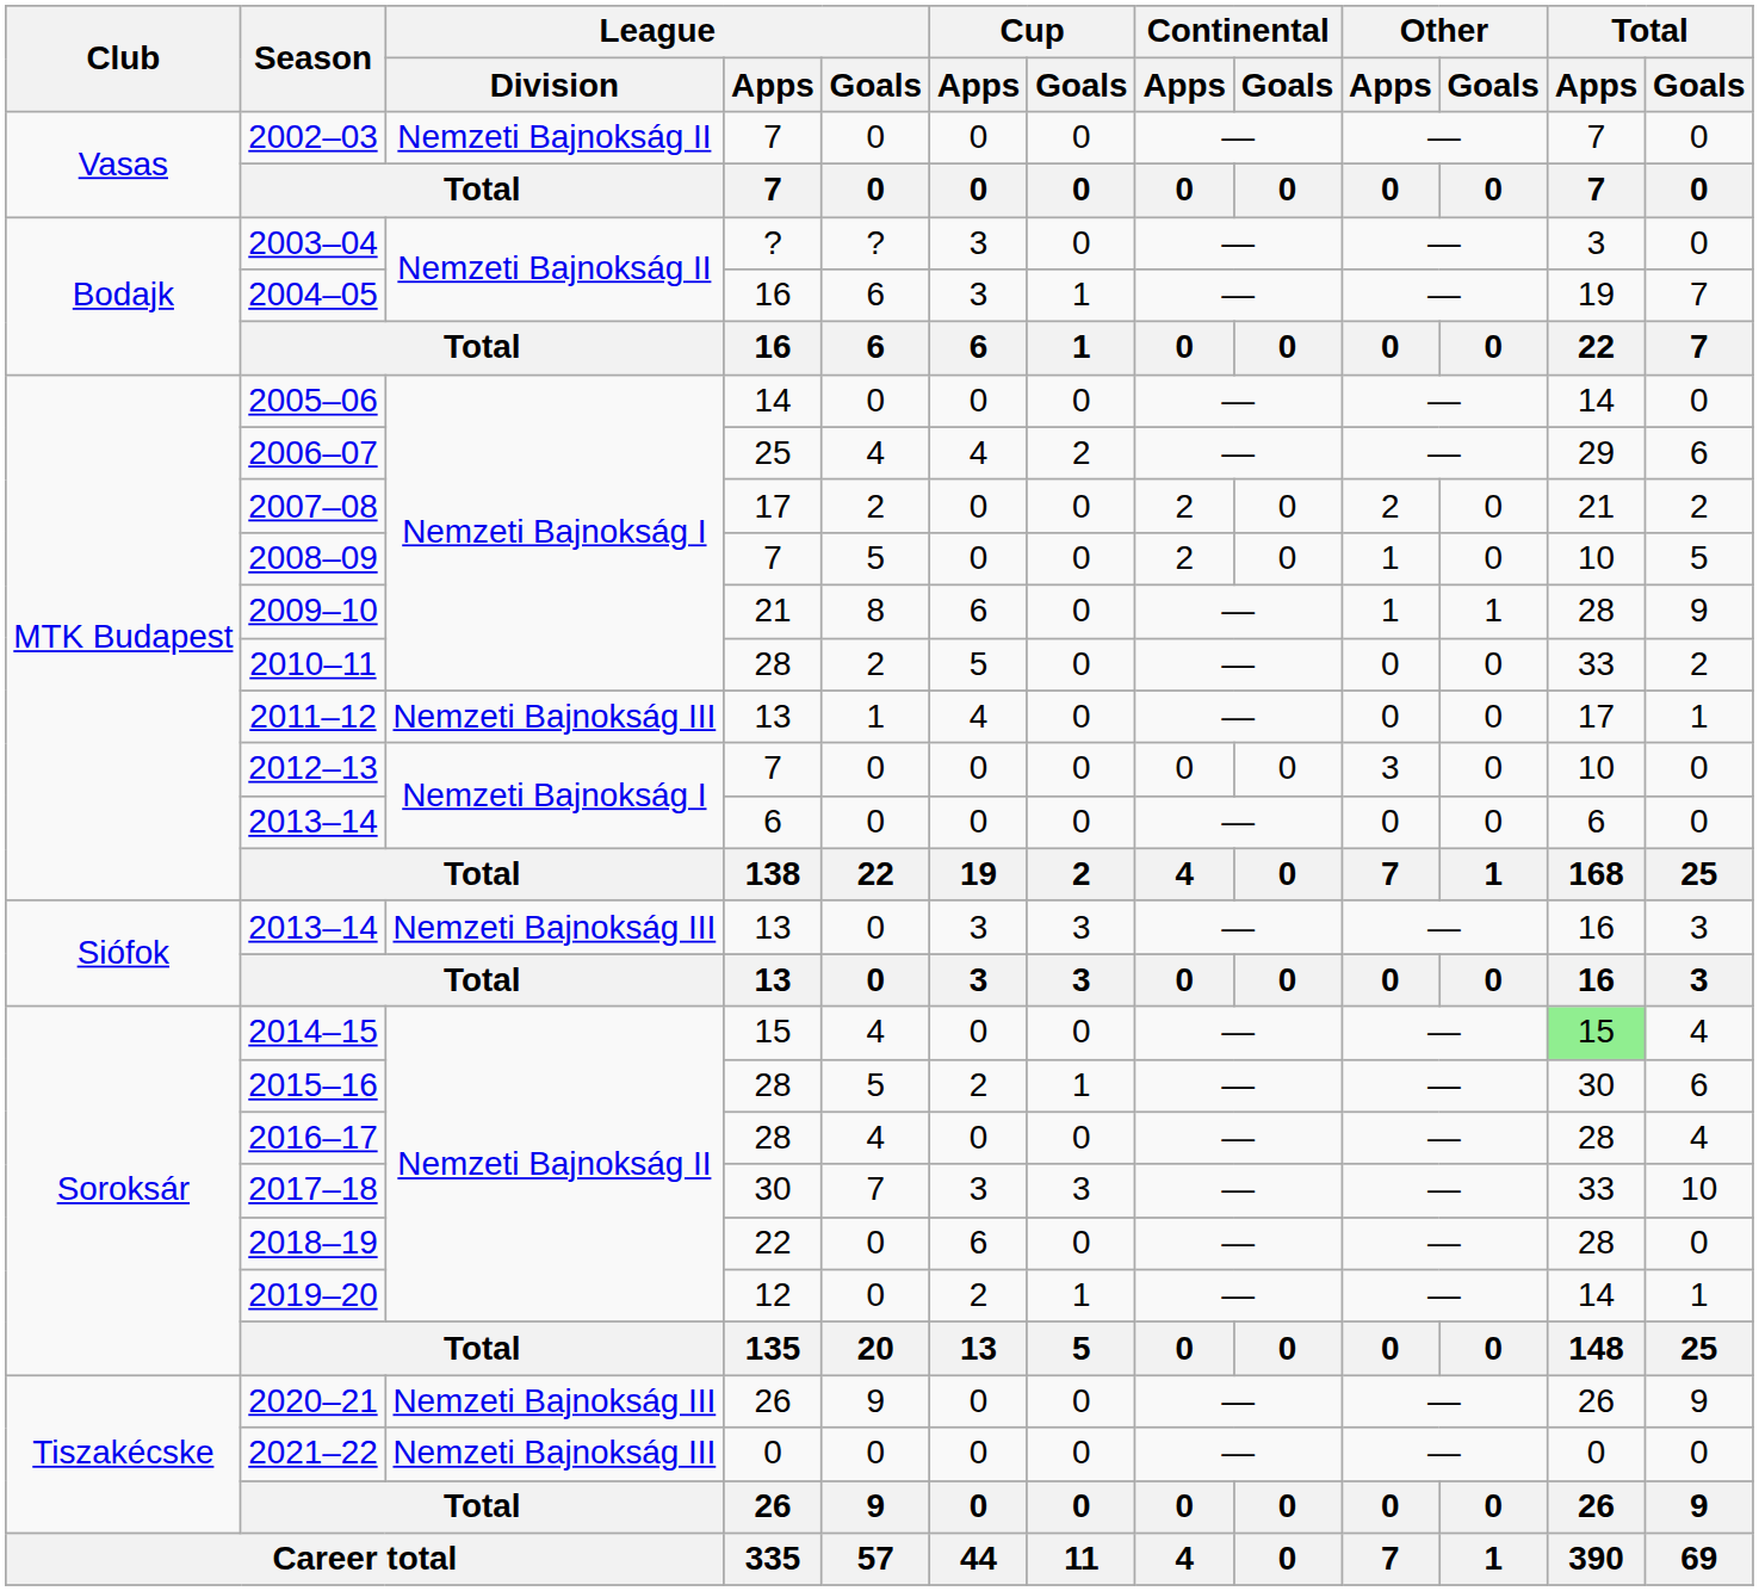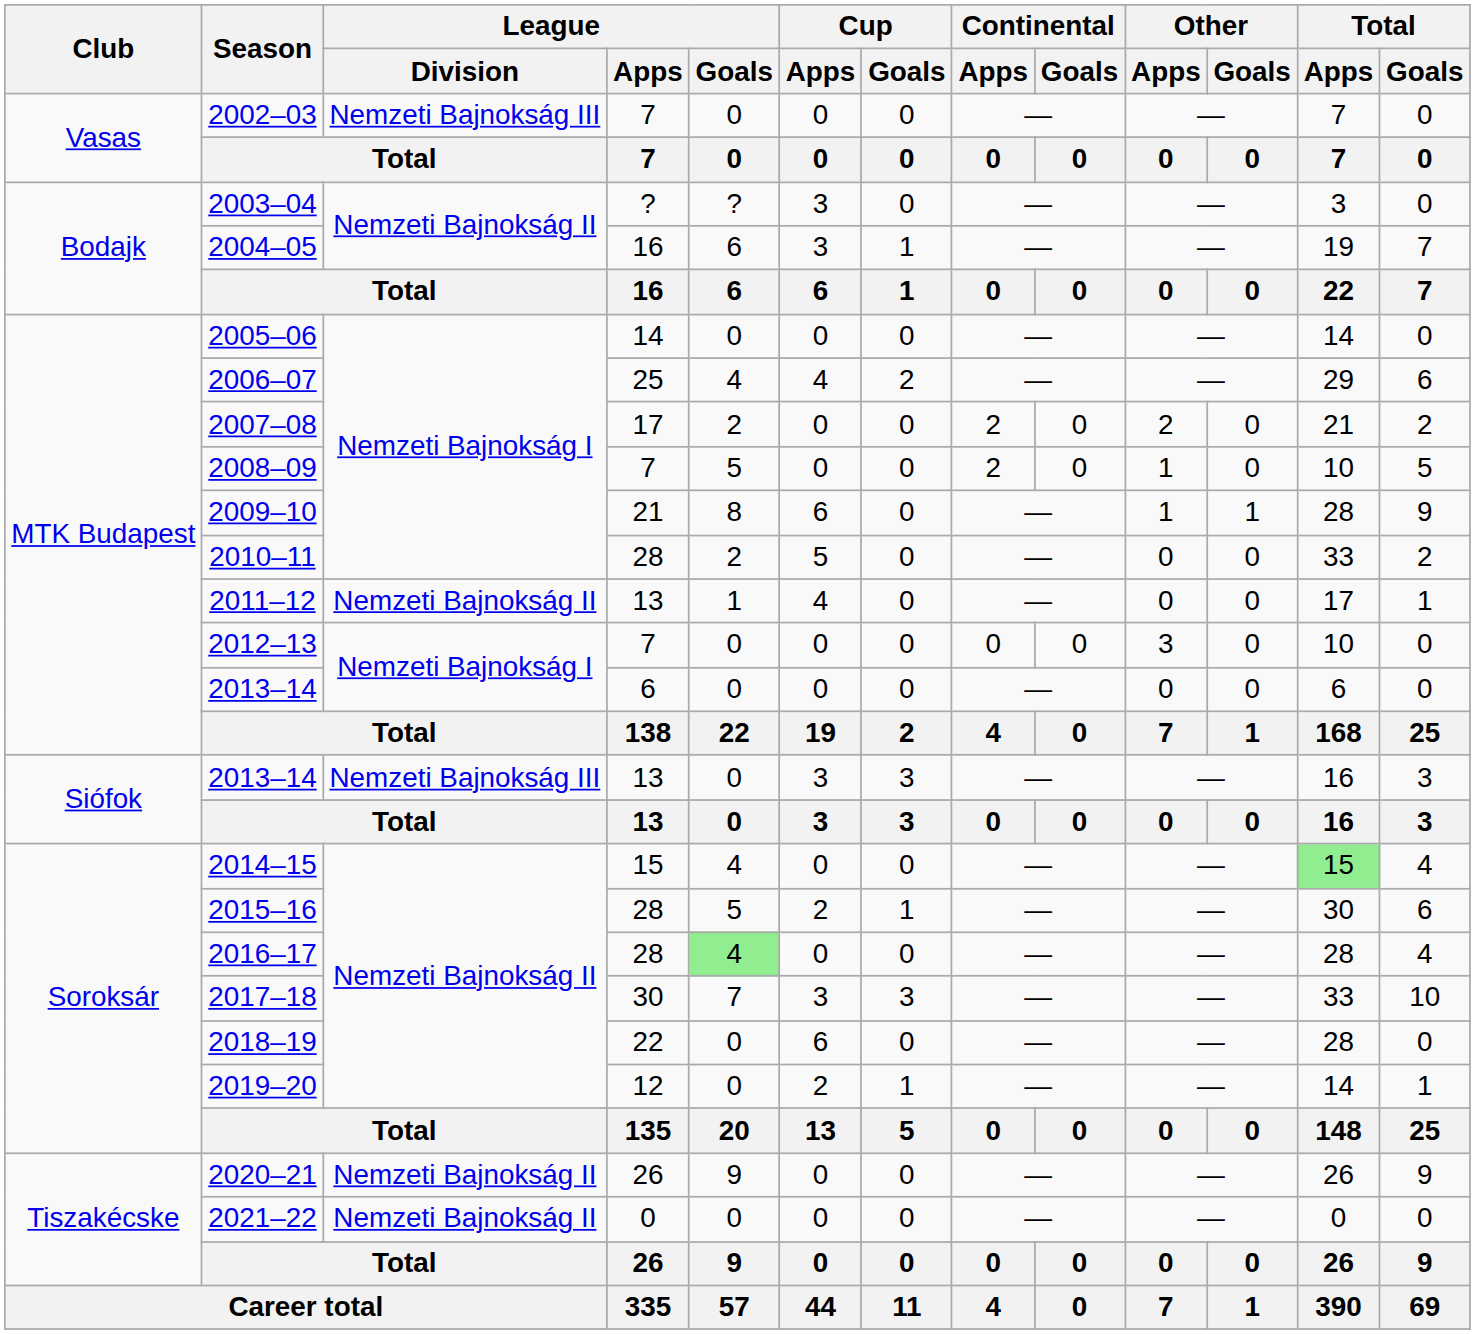 <table class="wikitable" style="text-align:center">
 <tr>
 <th rowspan="2">Club</th>
 <th rowspan="2">Season</th>
 <th colspan="3">League</th>
 <th colspan="2">Cup</th>
 <th colspan="2">Continental</th>
 <th colspan="2">Other</th>
 <th colspan="2">Total</th>
 </tr>
 <tr>
 <th>Division</th>
 <th>Apps</th>
 <th>Goals</th>
 <th>Apps</th>
 <th>Goals</th>
 <th>Apps</th>
 <th>Goals</th>
 <th>Apps</th>
 <th>Goals</th>
 <th>Apps</th>
 <th>Goals</th>
 </tr>
 <tr>
 <td rowspan="2"><a href='#'>Vasas</a></td>
 <td><a href='#'>2002–03</a></td>
-<td rowspan="1"><a href='#'>Nemzeti Bajnokság II</a></td>
+<td rowspan="1"><a href='#'>Nemzeti Bajnokság III</a></td>
 <td>7</td>
 <td>0</td>
 <td>0</td>
 <td>0</td>
 <td colspan="2">—</td>
 <td colspan="2">—</td>
 <td>7</td>
 <td>0</td>
 </tr>
 <tr>
 <th colspan="2">Total</th>
 <th>7</th>
 <th>0</th>
 <th>0</th>
 <th>0</th>
 <th>0</th>
 <th>0</th>
 <th>0</th>
 <th>0</th>
 <th>7</th>
 <th>0</th>
 </tr>
 <tr>
 <td rowspan="3"><a href='#'>Bodajk</a></td>
 <td><a href='#'>2003–04</a></td>
 <td rowspan="2"><a href='#'>Nemzeti Bajnokság II</a></td>
 <td>?</td>
 <td>?</td>
 <td>3</td>
 <td>0</td>
 <td colspan="2">—</td>
 <td colspan="2">—</td>
 <td>3</td>
 <td>0</td>
 </tr>
 <tr>
 <td><a href='#'>2004–05</a></td>
 <td>16</td>
 <td>6</td>
 <td>3</td>
 <td>1</td>
 <td colspan="2">—</td>
 <td colspan="2">—</td>
 <td>19</td>
 <td>7</td>
 </tr>
 <tr>
 <th colspan="2">Total</th>
 <th>16</th>
 <th>6</th>
 <th>6</th>
 <th>1</th>
 <th>0</th>
 <th>0</th>
 <th>0</th>
 <th>0</th>
 <th>22</th>
 <th>7</th>
 </tr>
 <tr>
 <td rowspan="10"><a href='#'>MTK Budapest</a></td>
 <td><a href='#'>2005–06</a></td>
 <td rowspan="6"><a href='#'>Nemzeti Bajnokság I</a></td>
 <td>14</td>
 <td>0</td>
 <td>0</td>
 <td>0</td>
 <td colspan="2">—</td>
 <td colspan="2">—</td>
 <td>14</td>
 <td>0</td>
 </tr>
 <tr>
 <td><a href='#'>2006–07</a></td>
 <td>25</td>
 <td>4</td>
 <td>4</td>
 <td>2</td>
 <td colspan="2">—</td>
 <td colspan="2">—</td>
 <td>29</td>
 <td>6</td>
 </tr>
 <tr>
 <td><a href='#'>2007–08</a></td>
 <td>17</td>
 <td>2</td>
 <td>0</td>
 <td>0</td>
 <td>2</td>
 <td>0</td>
 <td>2</td>
 <td>0</td>
 <td>21</td>
 <td>2</td>
 </tr>
 <tr>
 <td><a href='#'>2008–09</a></td>
 <td>7</td>
 <td>5</td>
 <td>0</td>
 <td>0</td>
 <td>2</td>
 <td>0</td>
 <td>1</td>
 <td>0</td>
 <td>10</td>
 <td>5</td>
 </tr>
 <tr>
 <td><a href='#'>2009–10</a></td>
 <td>21</td>
 <td>8</td>
 <td>6</td>
 <td>0</td>
 <td colspan="2">—</td>
 <td>1</td>
 <td>1</td>
 <td>28</td>
 <td>9</td>
 </tr>
 <tr>
 <td><a href='#'>2010–11</a></td>
 <td>28</td>
 <td>2</td>
 <td>5</td>
 <td>0</td>
 <td colspan="2">—</td>
 <td>0</td>
 <td>0</td>
 <td>33</td>
 <td>2</td>
 </tr>
 <tr>
 <td><a href='#'>2011–12</a></td>
-<td rowspan="1"><a href='#'>Nemzeti Bajnokság III</a></td>
+<td rowspan="1"><a href='#'>Nemzeti Bajnokság II</a></td>
 <td>13</td>
 <td>1</td>
 <td>4</td>
 <td>0</td>
 <td colspan="2">—</td>
 <td>0</td>
 <td>0</td>
 <td>17</td>
 <td>1</td>
 </tr>
 <tr>
 <td><a href='#'>2012–13</a></td>
 <td rowspan="2"><a href='#'>Nemzeti Bajnokság I</a></td>
 <td>7</td>
 <td>0</td>
 <td>0</td>
 <td>0</td>
 <td>0</td>
 <td>0</td>
 <td>3</td>
 <td>0</td>
 <td>10</td>
 <td>0</td>
 </tr>
 <tr>
 <td><a href='#'>2013–14</a></td>
 <td>6</td>
 <td>0</td>
 <td>0</td>
 <td>0</td>
 <td colspan="2">—</td>
 <td>0</td>
 <td>0</td>
 <td>6</td>
 <td>0</td>
 </tr>
 <tr>
 <th colspan="2">Total</th>
 <th>138</th>
 <th>22</th>
 <th>19</th>
 <th>2</th>
 <th>4</th>
 <th>0</th>
 <th>7</th>
 <th>1</th>
 <th>168</th>
 <th>25</th>
 </tr>
 <tr>
 <td rowspan="2"><a href='#'>Siófok</a></td>
 <td><a href='#'>2013–14</a></td>
 <td rowspan="1"><a href='#'>Nemzeti Bajnokság III</a></td>
 <td>13</td>
 <td>0</td>
 <td>3</td>
 <td>3</td>
 <td colspan="2">—</td>
 <td colspan="2">—</td>
 <td>16</td>
 <td>3</td>
 </tr>
 <tr>
 <th colspan="2">Total</th>
 <th>13</th>
 <th>0</th>
 <th>3</th>
 <th>3</th>
 <th>0</th>
 <th>0</th>
 <th>0</th>
 <th>0</th>
 <th>16</th>
 <th>3</th>
 </tr>
 <tr>
 <td rowspan="7"><a href='#'>Soroksár</a></td>
 <td><a href='#'>2014–15</a></td>
 <td rowspan="6"><a href='#'>Nemzeti Bajnokság II</a></td>
 <td>15</td>
 <td>4</td>
 <td>0</td>
 <td>0</td>
 <td colspan="2">—</td>
 <td colspan="2">—</td>
 <td style="background: lightgreen;">15</td>
 <td>4</td>
 </tr>
 <tr>
 <td><a href='#'>2015–16</a></td>
 <td>28</td>
 <td>5</td>
 <td>2</td>
 <td>1</td>
 <td colspan="2">—</td>
 <td colspan="2">—</td>
 <td>30</td>
 <td>6</td>
 </tr>
 <tr>
 <td><a href='#'>2016–17</a></td>
 <td>28</td>
-<td>4</td>
+<td style="background: lightgreen;">4</td>
 <td>0</td>
 <td>0</td>
 <td colspan="2">—</td>
 <td colspan="2">—</td>
 <td>28</td>
 <td>4</td>
 </tr>
 <tr>
 <td><a href='#'>2017–18</a></td>
 <td>30</td>
 <td>7</td>
 <td>3</td>
 <td>3</td>
 <td colspan="2">—</td>
 <td colspan="2">—</td>
 <td>33</td>
 <td>10</td>
 </tr>
 <tr>
 <td><a href='#'>2018–19</a></td>
 <td>22</td>
 <td>0</td>
 <td>6</td>
 <td>0</td>
 <td colspan="2">—</td>
 <td colspan="2">—</td>
 <td>28</td>
 <td>0</td>
 </tr>
 <tr>
 <td><a href='#'>2019–20</a></td>
 <td>12</td>
 <td>0</td>
 <td>2</td>
 <td>1</td>
 <td colspan="2">—</td>
 <td colspan="2">—</td>
 <td>14</td>
 <td>1</td>
 </tr>
 <tr>
 <th colspan="2">Total</th>
 <th>135</th>
 <th>20</th>
 <th>13</th>
 <th>5</th>
 <th>0</th>
 <th>0</th>
 <th>0</th>
 <th>0</th>
 <th>148</th>
 <th>25</th>
 </tr>
 <tr>
 <td rowspan="3"><a href='#'>Tiszakécske</a></td>
 <td><a href='#'>2020–21</a></td>
-<td rowspan="1"><a href='#'>Nemzeti Bajnokság III</a></td>
+<td rowspan="1"><a href='#'>Nemzeti Bajnokság II</a></td>
 <td>26</td>
 <td>9</td>
 <td>0</td>
 <td>0</td>
 <td colspan="2">—</td>
 <td colspan="2">—</td>
 <td>26</td>
 <td>9</td>
 </tr>
 <tr>
 <td><a href='#'>2021–22</a></td>
-<td rowspan="1"><a href='#'>Nemzeti Bajnokság III</a></td>
+<td rowspan="1"><a href='#'>Nemzeti Bajnokság II</a></td>
 <td>0</td>
 <td>0</td>
 <td>0</td>
 <td>0</td>
 <td colspan="2">—</td>
 <td colspan="2">—</td>
 <td>0</td>
 <td>0</td>
 </tr>
 <tr>
 <th colspan="2">Total</th>
 <th>26</th>
 <th>9</th>
 <th>0</th>
 <th>0</th>
 <th>0</th>
 <th>0</th>
 <th>0</th>
 <th>0</th>
 <th>26</th>
 <th>9</th>
 </tr>
 <tr>
 <th colspan="3">Career total</th>
 <th>335</th>
 <th>57</th>
 <th>44</th>
 <th>11</th>
 <th>4</th>
 <th>0</th>
 <th>7</th>
 <th>1</th>
 <th>390</th>
 <th>69</th>
 </tr>
 </table>
